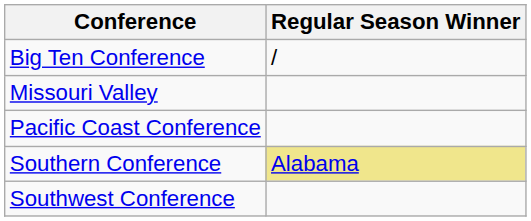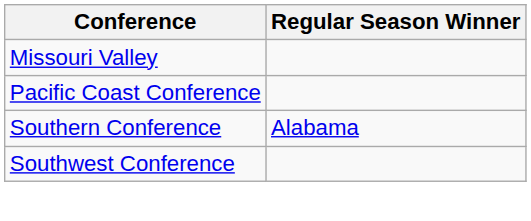 <table class="wikitable">
 <tr>
 <th>Conference</th>
 <th>Regular Season Winner</th>
-</tr>
-<tr>
-<td><a href='#'>Big Ten Conference</a></td>
-<td>/</td>
 </tr>
 <tr>
 <td><a href='#'>Missouri Valley</a></td>
 <td></td>
 </tr>
 <tr>
 <td><a href='#'>Pacific Coast Conference</a></td>
 <td></td>
 </tr>
 <tr>
 <td><a href='#'>Southern Conference</a></td>
-<td style="background: khaki;"><a href='#'>Alabama</a></td>
+<td><a href='#'>Alabama</a></td>
 </tr>
 <tr>
 <td><a href='#'>Southwest Conference</a></td>
 <td></td>
 </tr>
 </table>
